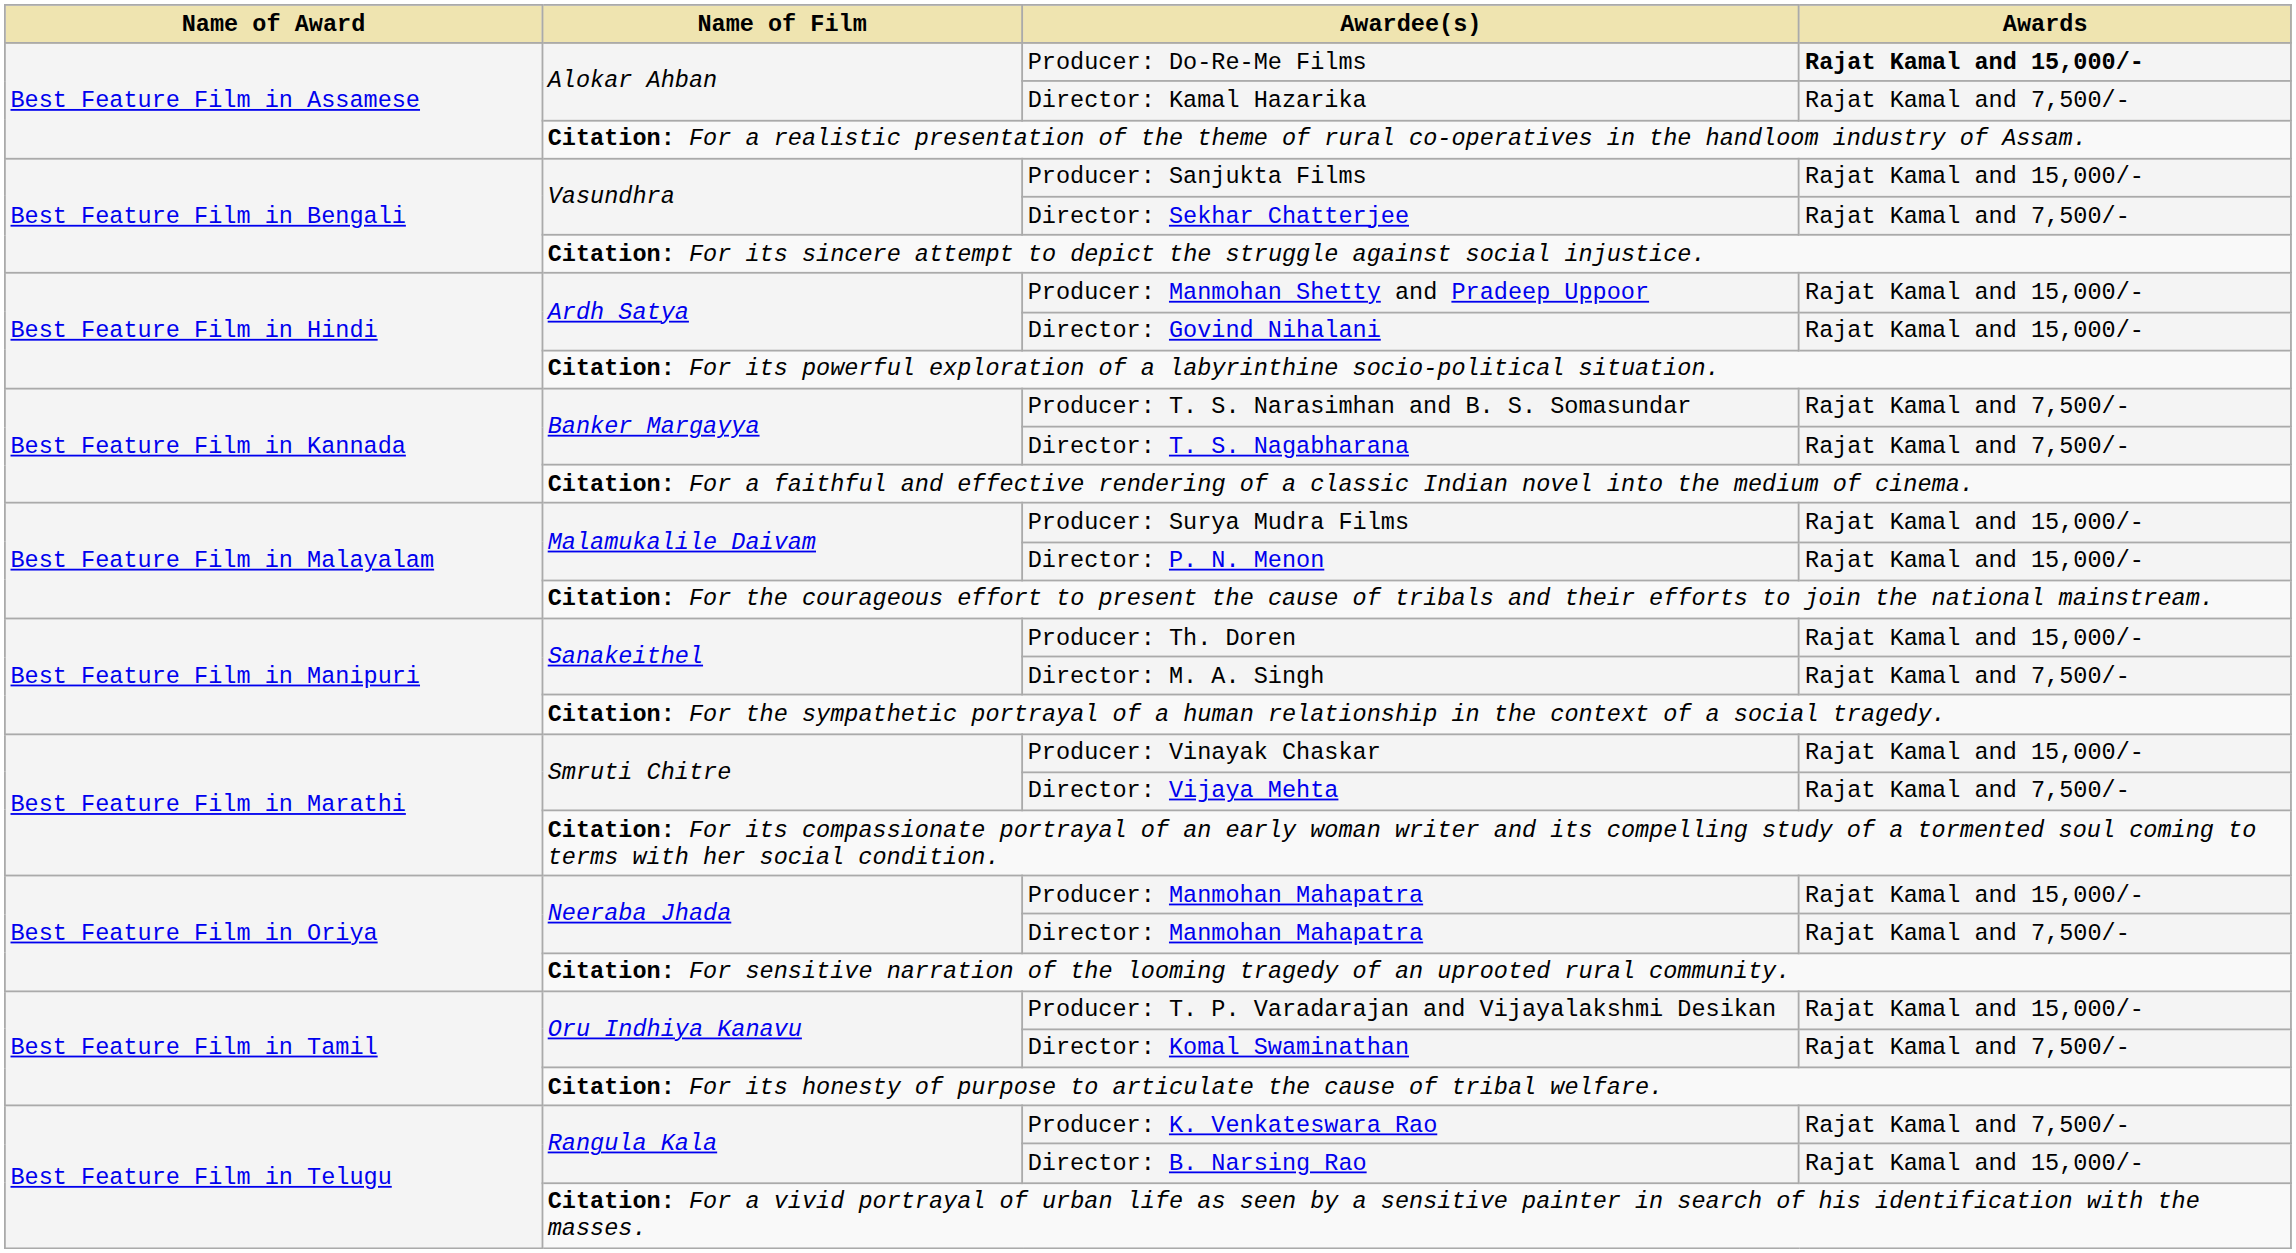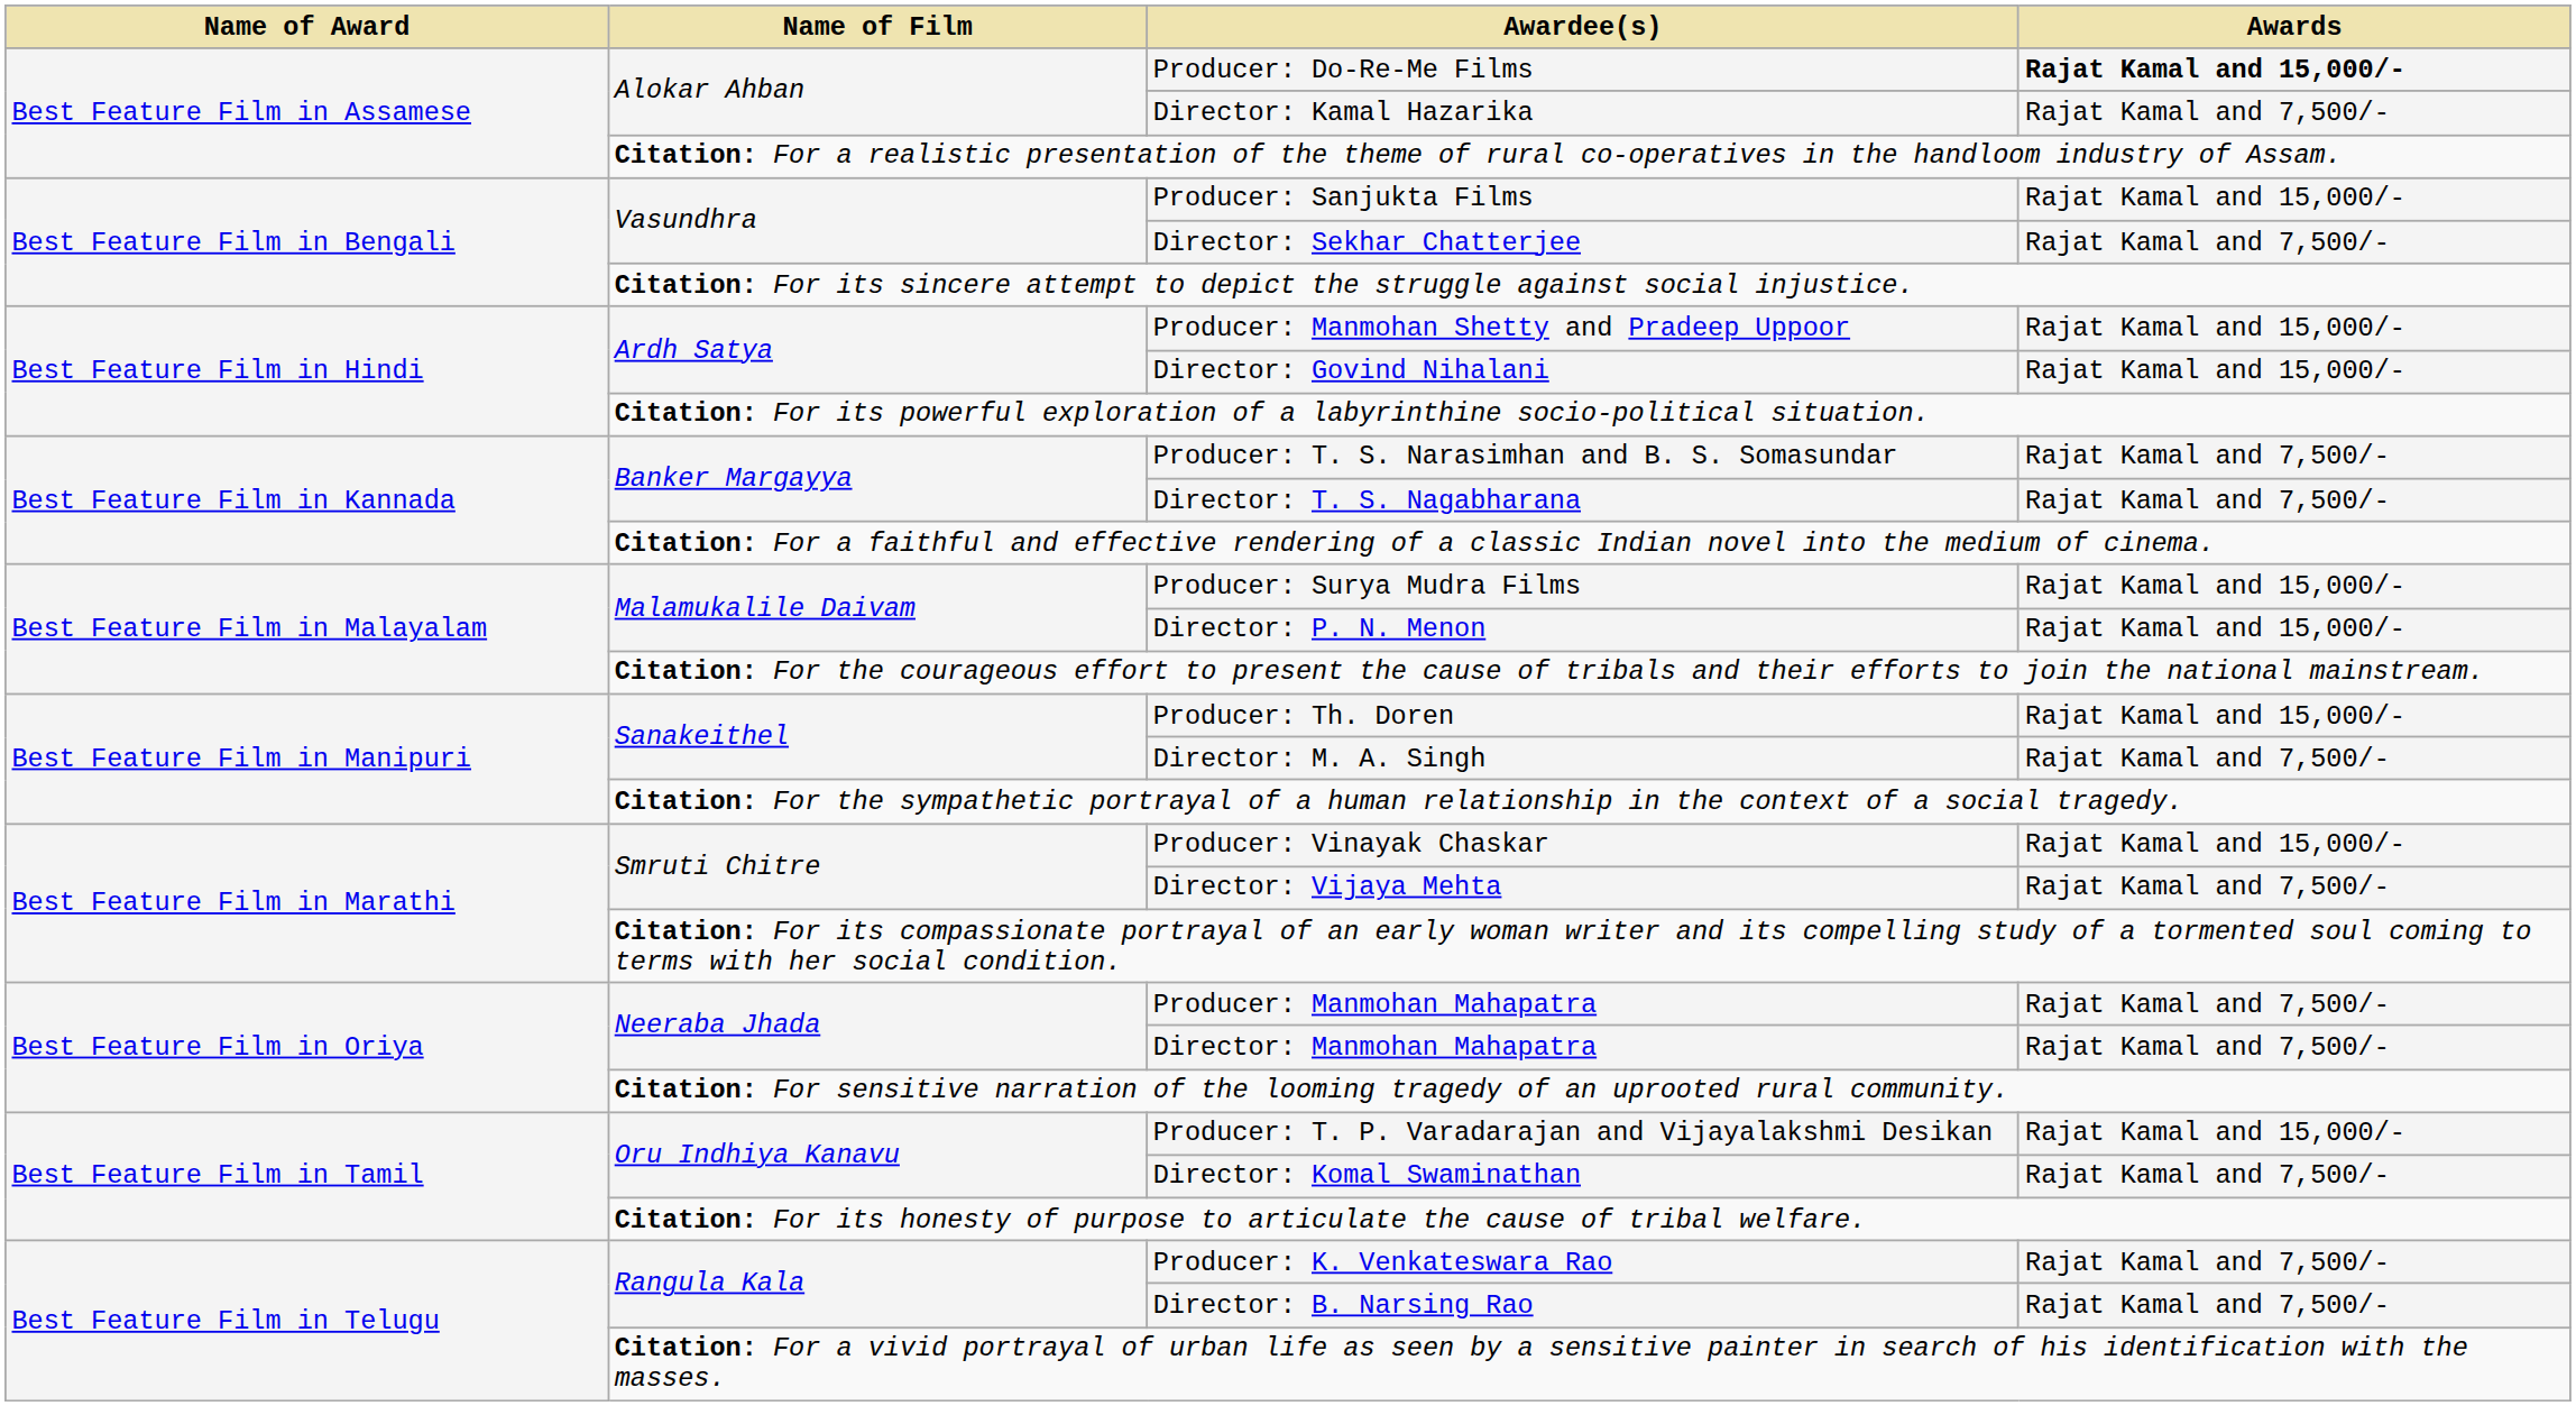 <table class="wikitable" style="width:100%;">
 <tr>
 <th style="background-color:#EFE4B0;width:23.5%;">Name of Award</th>
 <th style="background-color:#EFE4B0;width:21%;">Name of Film</th>
 <th style="background-color:#EFE4B0;width:34%;">Awardee(s)</th>
 <th style="background-color:#EFE4B0;width:21.5%;">Awards</th>
 </tr>
 <tr style="background-color:#F4F4F4">
 <td rowspan="3"><a href='#'>Best Feature Film in Assamese</a></td>
 <td rowspan="2"><em>Alokar Ahban</em></td>
 <td>Producer: Do-Re-Me Films</td>
 <td><strong>Rajat Kamal and 15,000/-</strong></td>
 </tr>
 <tr style="background-color:#F4F4F4">
 <td>Director: Kamal Hazarika</td>
 <td>Rajat Kamal and 7,500/-</td>
 </tr>
 <tr style="background-color:#F9F9F9">
 <td colspan="3"><strong>Citation:</strong> <em>For a realistic presentation of the theme of rural co-operatives in the handloom industry of Assam.</em></td>
 </tr>
 <tr style="background-color:#F4F4F4">
 <td rowspan="3"><a href='#'>Best Feature Film in Bengali</a></td>
 <td rowspan="2"><em>Vasundhra</em></td>
 <td>Producer: Sanjukta Films</td>
 <td>Rajat Kamal and 15,000/-</td>
 </tr>
 <tr style="background-color:#F4F4F4">
 <td>Director: <a href='#'>Sekhar Chatterjee</a></td>
 <td>Rajat Kamal and 7,500/-</td>
 </tr>
 <tr style="background-color:#F9F9F9">
 <td colspan="3"><strong>Citation:</strong> <em>For its sincere attempt to depict the struggle against social injustice.</em></td>
 </tr>
 <tr style="background-color:#F4F4F4">
 <td rowspan="3"><a href='#'>Best Feature Film in Hindi</a></td>
 <td rowspan="2"><em><a href='#'>Ardh Satya</a></em></td>
 <td>Producer: <a href='#'>Manmohan Shetty</a> and <a href='#'>Pradeep Uppoor</a></td>
 <td>Rajat Kamal and 15,000/-</td>
 </tr>
 <tr style="background-color:#F4F4F4">
 <td>Director: <a href='#'>Govind Nihalani</a></td>
 <td>Rajat Kamal and 15,000/-</td>
 </tr>
 <tr style="background-color:#F9F9F9">
 <td colspan="3"><strong>Citation:</strong> <em>For its powerful exploration of a labyrinthine socio-political situation.</em></td>
 </tr>
 <tr style="background-color:#F4F4F4">
 <td rowspan="3"><a href='#'>Best Feature Film in Kannada</a></td>
 <td rowspan="2"><em><a href='#'>Banker Margayya</a></em></td>
 <td>Producer: T. S. Narasimhan and B. S. Somasundar</td>
 <td>Rajat Kamal and 7,500/-</td>
 </tr>
 <tr style="background-color:#F4F4F4">
 <td>Director: <a href='#'>T. S. Nagabharana</a></td>
 <td>Rajat Kamal and 7,500/-</td>
 </tr>
 <tr style="background-color:#F9F9F9">
 <td colspan="3"><strong>Citation:</strong> <em>For a faithful and effective rendering of a classic Indian novel into the medium of cinema.</em></td>
 </tr>
 <tr style="background-color:#F4F4F4">
 <td rowspan="3"><a href='#'>Best Feature Film in Malayalam</a></td>
 <td rowspan="2"><em><a href='#'>Malamukalile Daivam</a></em></td>
 <td>Producer: Surya Mudra Films</td>
 <td>Rajat Kamal and 15,000/-</td>
 </tr>
 <tr style="background-color:#F4F4F4">
 <td>Director: <a href='#'>P. N. Menon</a></td>
 <td>Rajat Kamal and 15,000/-</td>
 </tr>
 <tr style="background-color:#F9F9F9">
 <td colspan="3"><strong>Citation:</strong> <em>For the courageous effort to present the cause of tribals and their efforts to join the national mainstream.</em></td>
 </tr>
 <tr style="background-color:#F4F4F4">
 <td rowspan="3"><a href='#'>Best Feature Film in Manipuri</a></td>
 <td rowspan="2"><em><a href='#'>Sanakeithel</a></em></td>
 <td>Producer: Th. Doren</td>
 <td>Rajat Kamal and 15,000/-</td>
 </tr>
 <tr style="background-color:#F4F4F4">
 <td>Director: M. A. Singh</td>
 <td>Rajat Kamal and 7,500/-</td>
 </tr>
 <tr style="background-color:#F9F9F9">
 <td colspan="3"><strong>Citation:</strong> <em>For the sympathetic portrayal of a human relationship in the context of a social tragedy.</em></td>
 </tr>
 <tr style="background-color:#F4F4F4">
 <td rowspan="3"><a href='#'>Best Feature Film in Marathi</a></td>
 <td rowspan="2"><em>Smruti Chitre</em></td>
 <td>Producer: Vinayak Chaskar</td>
 <td>Rajat Kamal and 15,000/-</td>
 </tr>
 <tr style="background-color:#F4F4F4">
 <td>Director: <a href='#'>Vijaya Mehta</a></td>
 <td>Rajat Kamal and 7,500/-</td>
 </tr>
 <tr style="background-color:#F9F9F9">
 <td colspan="3"><strong>Citation:</strong> <em>For its compassionate portrayal of an early woman writer and its compelling study of a tormented soul coming to terms with her social condition.</em></td>
 </tr>
 <tr style="background-color:#F4F4F4">
 <td rowspan="3"><a href='#'>Best Feature Film in Oriya</a></td>
 <td rowspan="2"><em><a href='#'>Neeraba Jhada</a></em></td>
 <td>Producer: <a href='#'>Manmohan Mahapatra</a></td>
-<td>Rajat Kamal and 15,000/-</td>
+<td>Rajat Kamal and 7,500/-</td>
 </tr>
 <tr style="background-color:#F4F4F4">
 <td>Director: <a href='#'>Manmohan Mahapatra</a></td>
 <td>Rajat Kamal and 7,500/-</td>
 </tr>
 <tr style="background-color:#F9F9F9">
 <td colspan="3"><strong>Citation:</strong> <em>For sensitive narration of the looming tragedy of an uprooted rural community.</em></td>
 </tr>
 <tr style="background-color:#F4F4F4">
 <td rowspan="3"><a href='#'>Best Feature Film in Tamil</a></td>
 <td rowspan="2"><em><a href='#'>Oru Indhiya Kanavu</a></em></td>
 <td>Producer: T. P. Varadarajan and Vijayalakshmi Desikan</td>
 <td>Rajat Kamal and 15,000/-</td>
 </tr>
 <tr style="background-color:#F4F4F4">
 <td>Director: <a href='#'>Komal Swaminathan</a></td>
 <td>Rajat Kamal and 7,500/-</td>
 </tr>
 <tr style="background-color:#F9F9F9">
 <td colspan="3"><strong>Citation:</strong> <em>For its honesty of purpose to articulate the cause of tribal welfare.</em></td>
 </tr>
 <tr style="background-color:#F4F4F4">
 <td rowspan="3"><a href='#'>Best Feature Film in Telugu</a></td>
 <td rowspan="2"><em><a href='#'>Rangula Kala</a></em></td>
 <td>Producer: <a href='#'>K. Venkateswara Rao</a></td>
 <td>Rajat Kamal and 7,500/-</td>
 </tr>
 <tr style="background-color:#F4F4F4">
 <td>Director: <a href='#'>B. Narsing Rao</a></td>
-<td>Rajat Kamal and 15,000/-</td>
+<td>Rajat Kamal and 7,500/-</td>
 </tr>
 <tr style="background-color:#F9F9F9">
 <td colspan="3"><strong>Citation:</strong> <em>For a vivid portrayal of urban life as seen by a sensitive painter in search of his identification with the masses.</em></td>
 </tr>
 </table>
